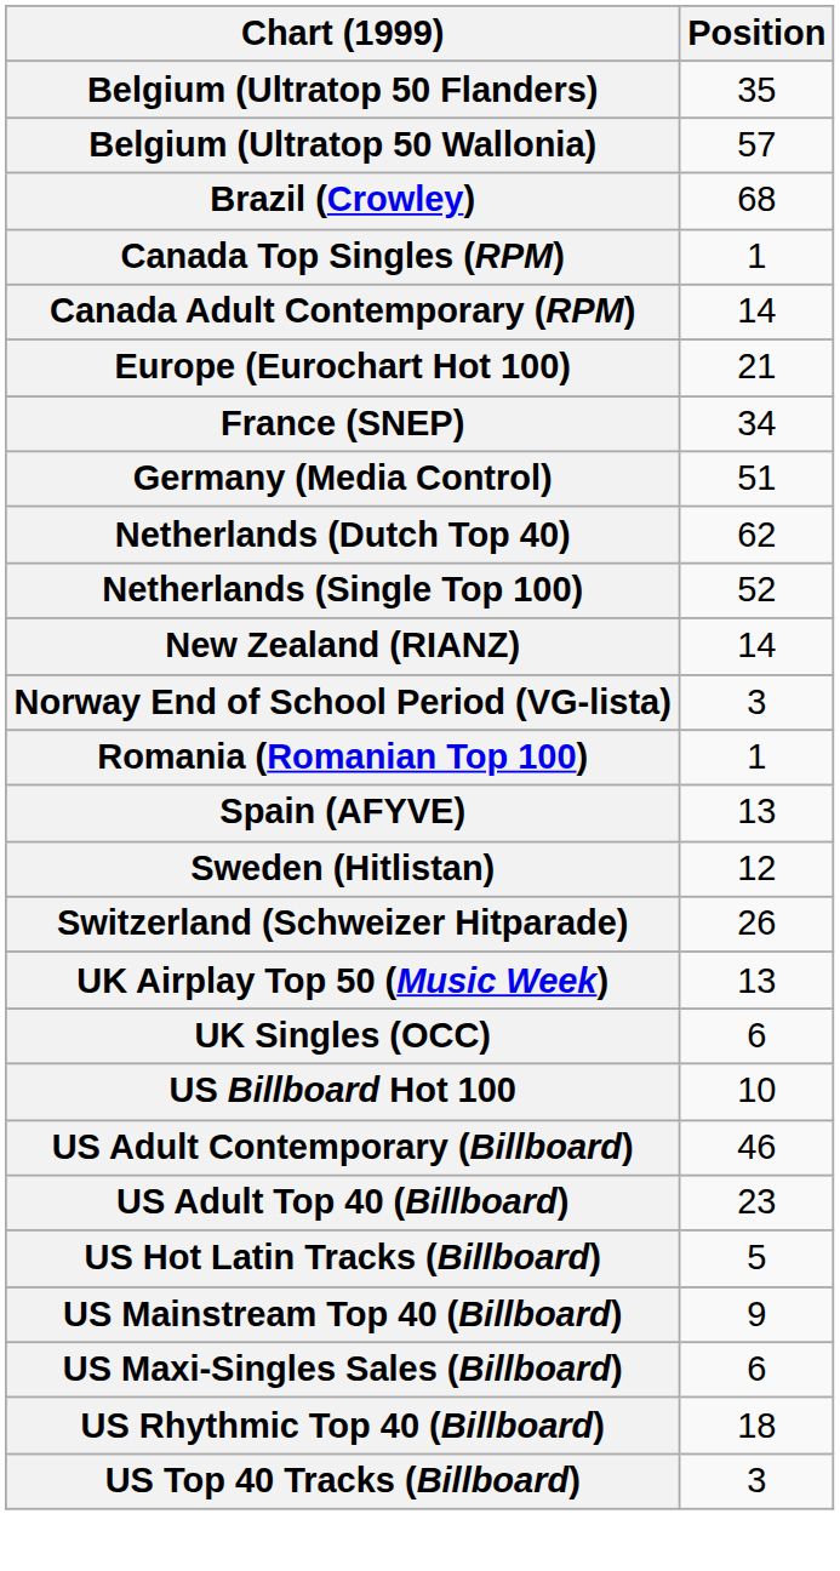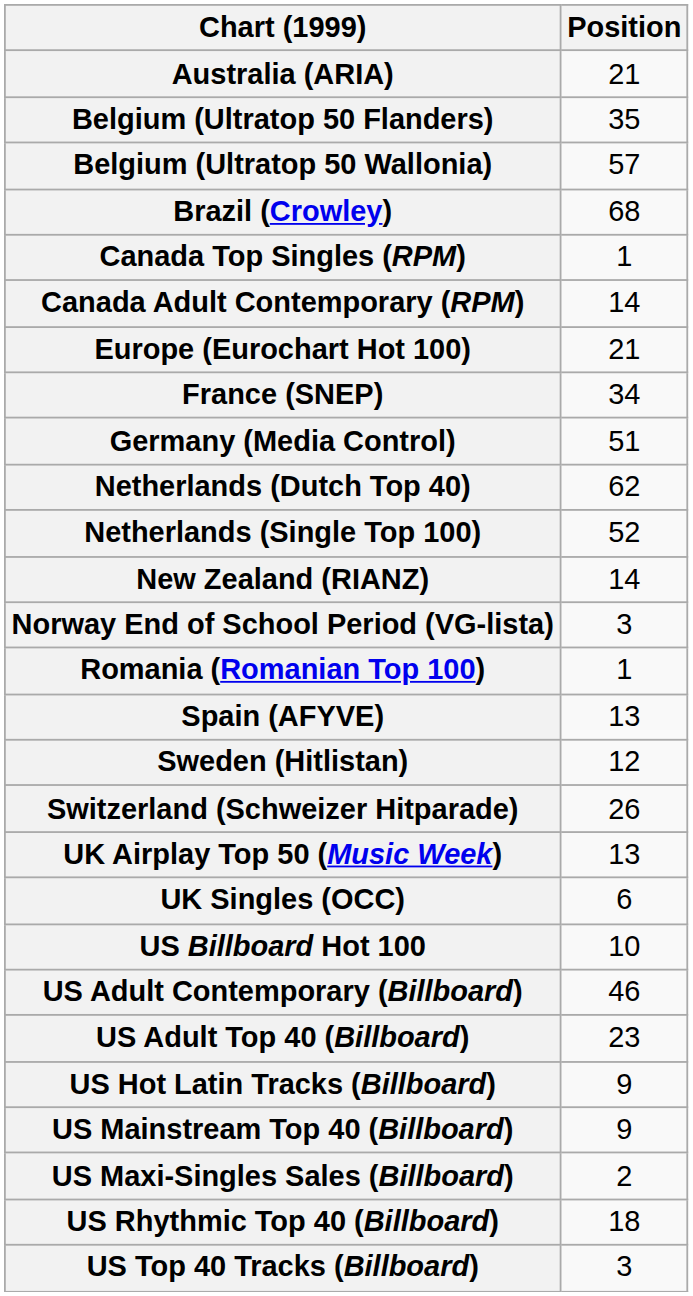 <table class="wikitable sortable plainrowheaders" style="text-align:center">
 <tr>
 <th scope="col">Chart (1999)</th>
 <th scope="col">Position</th>
+</tr>
+<tr>
+<th scope="row">Australia (ARIA)</th>
+<td>21</td>
 </tr>
 <tr>
 <th scope="row">Belgium (Ultratop 50 Flanders)</th>
 <td>35</td>
 </tr>
 <tr>
 <th scope="row">Belgium (Ultratop 50 Wallonia)</th>
 <td>57</td>
 </tr>
 <tr>
 <th scope="row">Brazil (<a href='#'>Crowley</a>)</th>
 <td>68</td>
 </tr>
 <tr>
 <th scope="row">Canada Top Singles (<em>RPM</em>)</th>
 <td>1</td>
 </tr>
 <tr>
 <th scope="row">Canada Adult Contemporary (<em>RPM</em>)</th>
 <td>14</td>
 </tr>
 <tr>
 <th scope="row">Europe (Eurochart Hot 100)</th>
 <td>21</td>
 </tr>
 <tr>
 <th scope="row">France (SNEP)</th>
 <td>34</td>
 </tr>
 <tr>
 <th scope="row">Germany (Media Control)</th>
 <td>51</td>
 </tr>
 <tr>
 <th scope="row">Netherlands (Dutch Top 40)</th>
 <td>62</td>
 </tr>
 <tr>
 <th scope="row">Netherlands (Single Top 100)</th>
 <td>52</td>
 </tr>
 <tr>
 <th scope="row">New Zealand (RIANZ)</th>
 <td>14</td>
 </tr>
 <tr>
 <th scope="row">Norway End of School Period (VG-lista)</th>
 <td>3</td>
 </tr>
 <tr>
 <th scope="row">Romania (<a href='#'>Romanian Top 100</a>)</th>
 <td>1</td>
 </tr>
 <tr>
 <th scope="row">Spain (AFYVE)</th>
 <td>13</td>
 </tr>
 <tr>
 <th scope="row">Sweden (Hitlistan)</th>
 <td>12</td>
 </tr>
 <tr>
 <th scope="row">Switzerland (Schweizer Hitparade)</th>
 <td>26</td>
 </tr>
 <tr>
 <th scope="row">UK Airplay Top 50 (<em><a href='#'>Music Week</a></em>)</th>
 <td>13</td>
 </tr>
 <tr>
 <th scope="row">UK Singles (OCC)</th>
 <td>6</td>
 </tr>
 <tr>
 <th scope="row">US <em>Billboard</em> Hot 100</th>
 <td>10</td>
 </tr>
 <tr>
 <th scope="row">US Adult Contemporary (<em>Billboard</em>)</th>
 <td>46</td>
 </tr>
 <tr>
 <th scope="row">US Adult Top 40 (<em>Billboard</em>)</th>
 <td>23</td>
 </tr>
 <tr>
 <th scope="row">US Hot Latin Tracks (<em>Billboard</em>)</th>
-<td>5</td>
+<td>9</td>
 </tr>
 <tr>
 <th scope="row">US Mainstream Top 40 (<em>Billboard</em>)</th>
 <td>9</td>
 </tr>
 <tr>
 <th scope="row">US Maxi-Singles Sales (<em>Billboard</em>)</th>
-<td>6</td>
+<td>2</td>
 </tr>
 <tr>
 <th scope="row">US Rhythmic Top 40 (<em>Billboard</em>)</th>
 <td>18</td>
 </tr>
 <tr>
 <th scope="row">US Top 40 Tracks (<em>Billboard</em>)</th>
 <td>3</td>
 </tr>
 </table>
